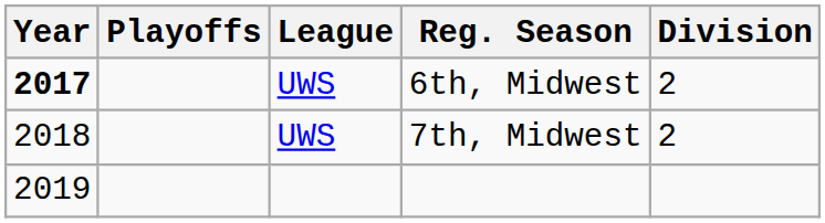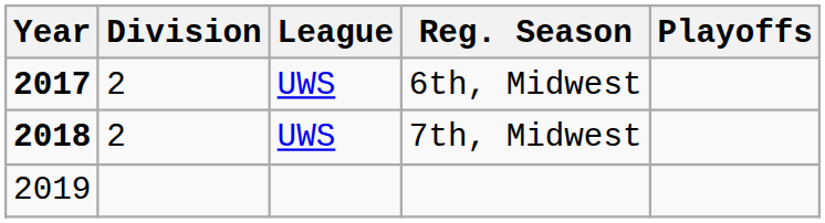 <table class="wikitable">
 <tr>
 <th>Year</th>
-<th>Playoffs</th>
+<th>Division</th>
 <th>League</th>
 <th>Reg. Season</th>
-<th>Division</th>
+<th>Playoffs</th>
 </tr>
 <tr>
 <td><strong>2017</strong></td>
-<td></td>
+<td>2</td>
 <td><a href='#'>UWS</a></td>
 <td>6th, Midwest</td>
-<td>2</td>
+<td></td>
 </tr>
 <tr>
-<td>2018</td>
-<td></td>
+<td><strong>2018</strong></td>
+<td>2</td>
 <td><a href='#'>UWS</a></td>
 <td>7th, Midwest</td>
-<td>2</td>
+<td></td>
 </tr>
 <tr>
 <td>2019</td>
 <td></td>
 <td></td>
 <td></td>
 <td></td>
 </tr>
 </table>
